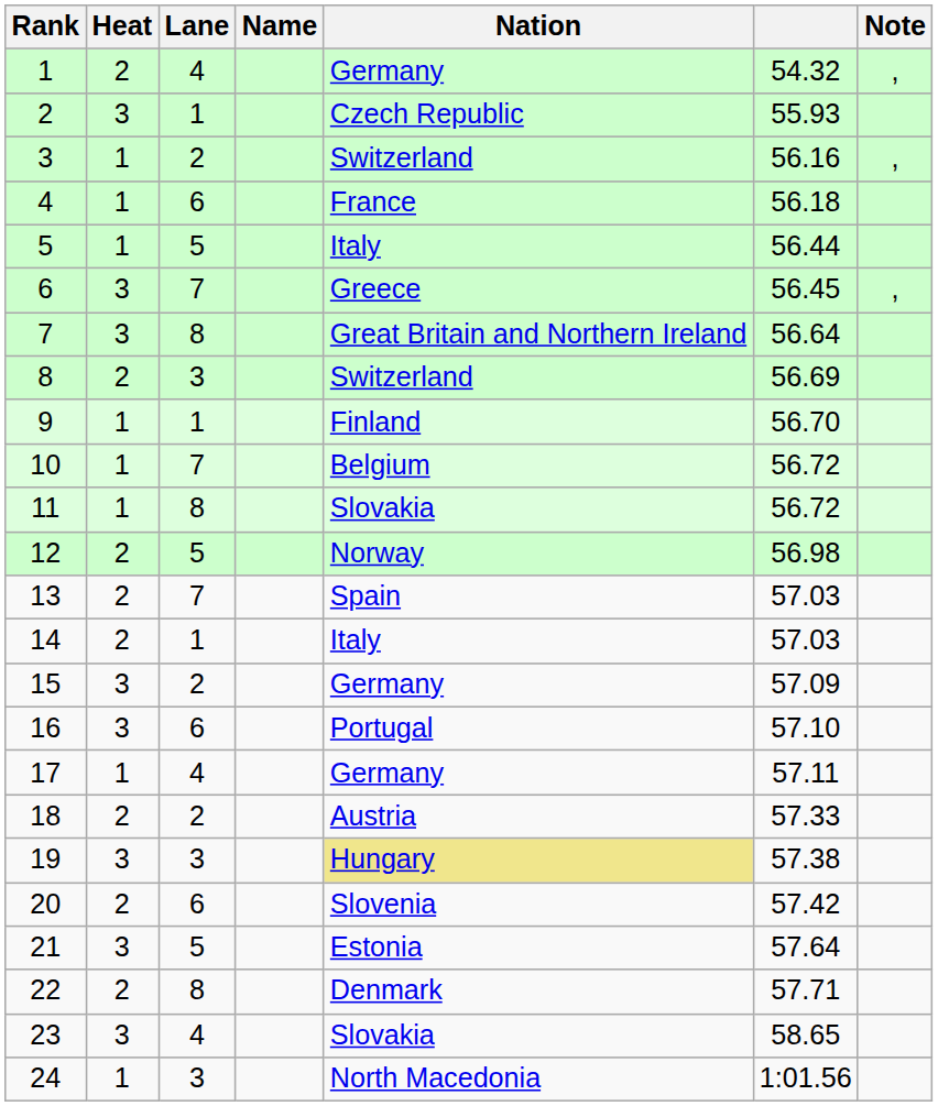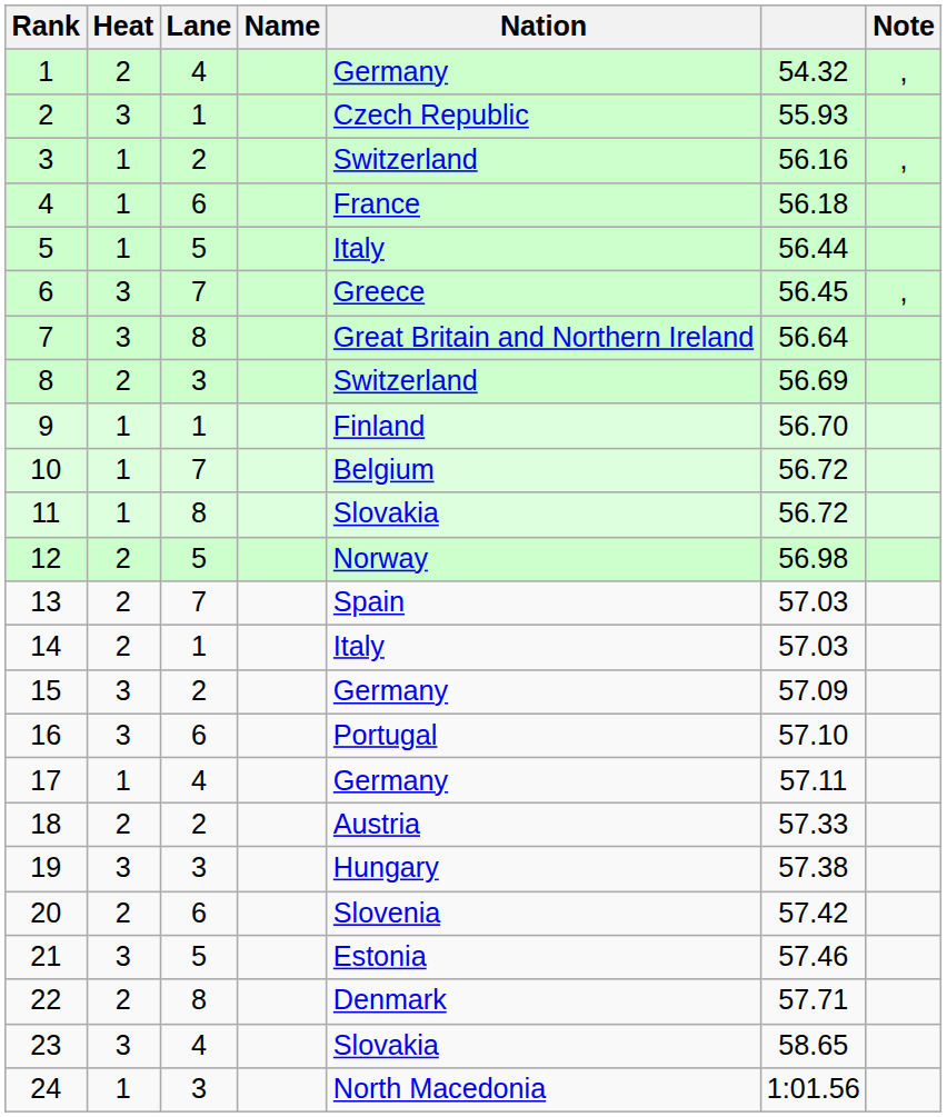 <table class="wikitable sortable" style="text-align:center">
 <tr>
 <th scope="col">Rank</th>
 <th scope="col">Heat</th>
 <th scope="col">Lane</th>
 <th scope="col">Name</th>
 <th scope="col">Nation</th>
 <th scope="col"></th>
 <th scope="col">Note</th>
 </tr>
 <tr bgcolor=ccffcc>
 <td>1</td>
 <td>2</td>
 <td>4</td>
 <td style="text-align:left"></td>
 <td style="text-align:left"> <a href='#'>Germany</a></td>
 <td>54.32</td>
 <td>, </td>
 </tr>
 <tr bgcolor=ccffcc>
 <td>2</td>
 <td>3</td>
 <td>1</td>
 <td style="text-align:left"></td>
 <td style="text-align:left"> <a href='#'>Czech Republic</a></td>
 <td>55.93</td>
 <td></td>
 </tr>
 <tr bgcolor=ccffcc>
 <td>3</td>
 <td>1</td>
 <td>2</td>
 <td style="text-align:left"></td>
 <td style="text-align:left"> <a href='#'>Switzerland</a></td>
 <td>56.16</td>
 <td>, </td>
 </tr>
 <tr bgcolor=ccffcc>
 <td>4</td>
 <td>1</td>
 <td>6</td>
 <td style="text-align:left"></td>
 <td style="text-align:left"> <a href='#'>France</a></td>
 <td>56.18</td>
 <td></td>
 </tr>
 <tr bgcolor=ccffcc>
 <td>5</td>
 <td>1</td>
 <td>5</td>
 <td style="text-align:left"></td>
 <td style="text-align:left"> <a href='#'>Italy</a></td>
 <td>56.44</td>
 <td></td>
 </tr>
 <tr bgcolor=ccffcc>
 <td>6</td>
 <td>3</td>
 <td>7</td>
 <td style="text-align:left"></td>
 <td style="text-align:left"> <a href='#'>Greece</a></td>
 <td>56.45</td>
 <td>, </td>
 </tr>
 <tr bgcolor=ccffcc>
 <td>7</td>
 <td>3</td>
 <td>8</td>
 <td style="text-align:left"></td>
 <td style="text-align:left"> <a href='#'>Great Britain and Northern Ireland</a></td>
 <td>56.64</td>
 <td></td>
 </tr>
 <tr bgcolor=ccffcc>
 <td>8</td>
 <td>2</td>
 <td>3</td>
 <td style="text-align:left"></td>
 <td style="text-align:left"> <a href='#'>Switzerland</a></td>
 <td>56.69</td>
 <td></td>
 </tr>
 <tr bgcolor=ddffdd>
 <td>9</td>
 <td>1</td>
 <td>1</td>
 <td style="text-align:left"></td>
 <td style="text-align:left"> <a href='#'>Finland</a></td>
 <td>56.70</td>
 <td></td>
 </tr>
 <tr bgcolor=ddffdd>
 <td>10</td>
 <td>1</td>
 <td>7</td>
 <td style="text-align:left"></td>
 <td style="text-align:left"> <a href='#'>Belgium</a></td>
 <td>56.72</td>
 <td></td>
 </tr>
 <tr bgcolor=ddffdd>
 <td>11</td>
 <td>1</td>
 <td>8</td>
 <td style="text-align:left"></td>
 <td style="text-align:left"> <a href='#'>Slovakia</a></td>
 <td>56.72</td>
 <td></td>
 </tr>
 <tr bgcolor=ccffcc>
 <td>12</td>
 <td>2</td>
 <td>5</td>
 <td style="text-align:left"></td>
 <td style="text-align:left"> <a href='#'>Norway</a></td>
 <td>56.98</td>
 <td></td>
 </tr>
 <tr>
 <td>13</td>
 <td>2</td>
 <td>7</td>
 <td style="text-align:left"></td>
 <td style="text-align:left"> <a href='#'>Spain</a></td>
 <td>57.03</td>
 <td></td>
 </tr>
 <tr>
 <td>14</td>
 <td>2</td>
 <td>1</td>
 <td style="text-align:left"></td>
 <td style="text-align:left"> <a href='#'>Italy</a></td>
 <td>57.03</td>
 <td></td>
 </tr>
 <tr>
 <td>15</td>
 <td>3</td>
 <td>2</td>
 <td style="text-align:left"></td>
 <td style="text-align:left"><a href='#'>Germany</a></td>
 <td>57.09</td>
 <td></td>
 </tr>
 <tr>
 <td>16</td>
 <td>3</td>
 <td>6</td>
 <td style="text-align:left"></td>
 <td style="text-align:left"> <a href='#'>Portugal</a></td>
 <td>57.10</td>
 <td></td>
 </tr>
 <tr>
 <td>17</td>
 <td>1</td>
 <td>4</td>
 <td style="text-align:left"></td>
 <td style="text-align:left"> <a href='#'>Germany</a></td>
 <td>57.11</td>
 <td></td>
 </tr>
 <tr>
 <td>18</td>
 <td>2</td>
 <td>2</td>
 <td style="text-align:left"></td>
 <td style="text-align:left"><a href='#'>Austria</a></td>
 <td>57.33</td>
 <td></td>
 </tr>
 <tr>
 <td>19</td>
 <td>3</td>
 <td>3</td>
 <td style="text-align:left"></td>
-<td style="background: khaki; text-align:left"> <a href='#'>Hungary</a></td>
+<td style="text-align:left"> <a href='#'>Hungary</a></td>
 <td>57.38</td>
 <td></td>
 </tr>
 <tr>
 <td>20</td>
 <td>2</td>
 <td>6</td>
 <td style="text-align:left"></td>
 <td style="text-align:left"> <a href='#'>Slovenia</a></td>
 <td>57.42</td>
 <td></td>
 </tr>
 <tr>
 <td>21</td>
 <td>3</td>
 <td>5</td>
 <td style="text-align:left"></td>
 <td style="text-align:left"> <a href='#'>Estonia</a></td>
-<td>57.64</td>
+<td>57.46</td>
 <td></td>
 </tr>
 <tr>
 <td>22</td>
 <td>2</td>
 <td>8</td>
 <td style="text-align:left"></td>
 <td style="text-align:left"> <a href='#'>Denmark</a></td>
 <td>57.71</td>
 <td></td>
 </tr>
 <tr>
 <td>23</td>
 <td>3</td>
 <td>4</td>
 <td style="text-align:left"></td>
 <td style="text-align:left"> <a href='#'>Slovakia</a></td>
 <td>58.65</td>
 <td></td>
 </tr>
 <tr>
 <td>24</td>
 <td>1</td>
 <td>3</td>
 <td style="text-align:left"></td>
 <td style="text-align:left"> <a href='#'>North Macedonia</a></td>
 <td>1:01.56</td>
 <td></td>
 </tr>
 </table>
